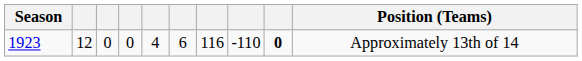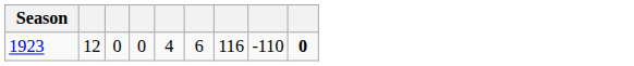 <table class="wikitable" style="text-align:center;">
 <tr>
 <th width=60>Season</th>
 <th width="15"></th>
 <th width="15"></th>
 <th width="15"></th>
 <th width="20"></th>
 <th width="20"></th>
 <th width="20"></th>
 <th width="20"></th>
 <th width="20"></th>
-<th width=275>Position (Teams)</th>
 </tr>
 <tr>
 <td style="text-align:left;"><a href='#'>1923</a></td>
 <td>12</td>
 <td>0</td>
 <td>0</td>
 <td>4</td>
 <td>6</td>
 <td>116</td>
 <td>-110</td>
 <td><strong>0</strong></td>
-<td>Approximately 13th of 14</td>
 </tr>
 </table>
